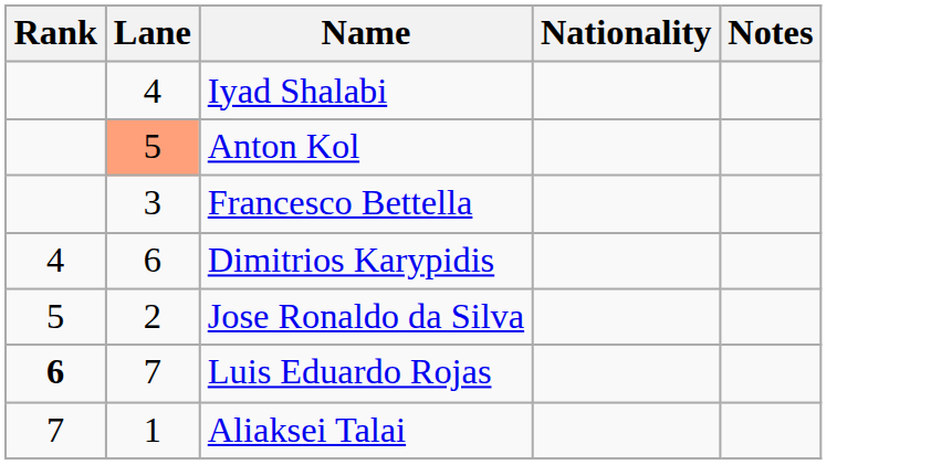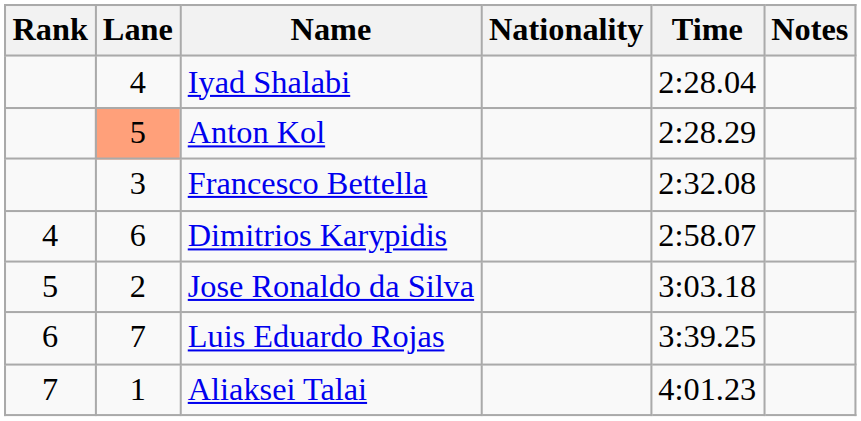 <table class="wikitable sortable" style="text-align:center">
 <tr>
 <th>Rank</th>
 <th>Lane</th>
 <th>Name</th>
 <th>Nationality</th>
+<th>Time</th>
 <th>Notes</th>
 </tr>
 <tr>
 <td></td>
 <td>4</td>
 <td align=left><a href='#'>Iyad Shalabi</a></td>
 <td align=left></td>
+<td>2:28.04</td>
 <td></td>
 </tr>
 <tr>
 <td></td>
 <td style="background: lightsalmon;">5</td>
 <td align=left><a href='#'>Anton Kol</a></td>
 <td align=left></td>
+<td>2:28.29</td>
 <td></td>
 </tr>
 <tr>
 <td></td>
 <td>3</td>
 <td align=left><a href='#'>Francesco Bettella</a></td>
 <td align=left></td>
+<td>2:32.08</td>
 <td></td>
 </tr>
 <tr>
 <td>4</td>
 <td>6</td>
 <td align=left><a href='#'>Dimitrios Karypidis</a></td>
 <td align=left></td>
+<td>2:58.07</td>
 <td></td>
 </tr>
 <tr>
 <td>5</td>
 <td>2</td>
 <td align=left><a href='#'>Jose Ronaldo da Silva</a></td>
 <td align=left></td>
+<td>3:03.18</td>
 <td></td>
 </tr>
 <tr>
-<td><strong>6</strong></td>
+<td>6</td>
 <td>7</td>
 <td align=left><a href='#'>Luis Eduardo Rojas</a></td>
 <td align=left></td>
+<td>3:39.25</td>
 <td></td>
 </tr>
 <tr>
 <td>7</td>
 <td>1</td>
 <td align=left><a href='#'>Aliaksei Talai</a></td>
 <td align=left></td>
+<td>4:01.23</td>
 <td></td>
 </tr>
 </table>
